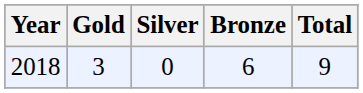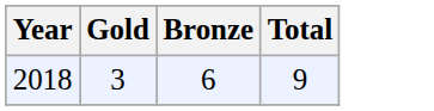 <table class="sortable wikitable" style="font-size: 90%;">
 <tr>
 <th>Year</th>
 <th>Gold</th>
-<th>Silver</th>
 <th>Bronze</th>
 <th>Total</th>
 </tr>
 <tr style="background:#ECF2FF">
 <td align="center">2018</td>
 <td align="center">3</td>
-<td align="center">0</td>
 <td align="center">6</td>
 <td align="center">9</td>
 </tr>
 </table>
